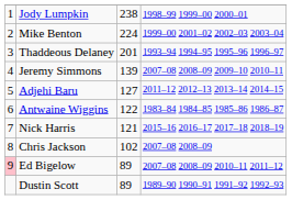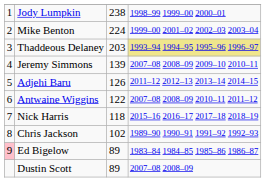 <table class="wikitable">
 <tr>
 </tr>
 <tr>
 <td>1</td>
 <td><a href='#'>Jody Lumpkin</a></td>
 <td>238</td>
 <td style="font-size:80%;"><a href='#'>1998–99</a> <a href='#'>1999–00</a> <a href='#'>2000–01</a></td>
 </tr>
 <tr>
 <td>2</td>
 <td>Mike Benton</td>
 <td>224</td>
 <td style="font-size:80%;"><a href='#'>1999–00</a> <a href='#'>2001–02</a> <a href='#'>2002–03</a> <a href='#'>2003–04</a></td>
 </tr>
 <tr>
 <td>3</td>
 <td>Thaddeous Delaney</td>
-<td>201</td>
-<td style="font-size:80%;"><a href='#'>1993–94</a> <a href='#'>1994–95</a> <a href='#'>1995–96</a> <a href='#'>1996–97</a></td>
+<td>203</td>
+<td style="background: khaki; font-size:80%;"><a href='#'>1993–94</a> <a href='#'>1994–95</a> <a href='#'>1995–96</a> <a href='#'>1996–97</a></td>
 </tr>
 <tr>
 <td>4</td>
 <td>Jeremy Simmons</td>
 <td>139</td>
 <td style="font-size:80%;"><a href='#'>2007–08</a> <a href='#'>2008–09</a> <a href='#'>2009–10</a> <a href='#'>2010–11</a></td>
 </tr>
 <tr>
 <td>5</td>
 <td><a href='#'>Adjehi Baru</a></td>
-<td>127</td>
+<td>126</td>
 <td style="font-size:80%;"><a href='#'>2011–12</a> <a href='#'>2012–13</a> <a href='#'>2013–14</a> <a href='#'>2014–15</a></td>
 </tr>
 <tr>
 <td>6</td>
 <td><a href='#'>Antwaine Wiggins</a></td>
 <td>122</td>
-<td style="font-size:80%;"><a href='#'>1983–84</a> <a href='#'>1984–85</a> <a href='#'>1985–86</a> <a href='#'>1986–87</a></td>
+<td style="font-size:80%;"><a href='#'>2007–08</a> <a href='#'>2008–09</a> <a href='#'>2010–11</a> <a href='#'>2011–12</a></td>
 </tr>
 <tr>
 <td>7</td>
 <td>Nick Harris</td>
-<td>121</td>
+<td>118</td>
 <td style="font-size:80%;"><a href='#'>2015–16</a> <a href='#'>2016–17</a> <a href='#'>2017–18</a> <a href='#'>2018–19</a></td>
 </tr>
 <tr>
 <td>8</td>
 <td>Chris Jackson</td>
 <td>102</td>
-<td style="font-size:80%;"><a href='#'>2007–08</a> <a href='#'>2008–09</a></td>
+<td style="font-size:80%;"><a href='#'>1989–90</a> <a href='#'>1990–91</a> <a href='#'>1991–92</a> <a href='#'>1992–93</a></td>
 </tr>
 <tr>
 <td style="background: pink;">9</td>
 <td>Ed Bigelow</td>
 <td>89</td>
-<td style="font-size:80%;"><a href='#'>2007–08</a> <a href='#'>2008–09</a> <a href='#'>2010–11</a> <a href='#'>2011–12</a></td>
+<td style="font-size:80%;"><a href='#'>1983–84</a> <a href='#'>1984–85</a> <a href='#'>1985–86</a> <a href='#'>1986–87</a></td>
 </tr>
 <tr>
 <td></td>
 <td>Dustin Scott</td>
 <td>89</td>
-<td style="font-size:80%;"><a href='#'>1989–90</a> <a href='#'>1990–91</a> <a href='#'>1991–92</a> <a href='#'>1992–93</a></td>
+<td style="font-size:80%;"><a href='#'>2007–08</a> <a href='#'>2008–09</a></td>
 </tr>
 </table>
